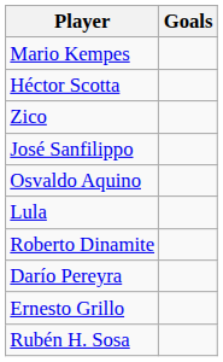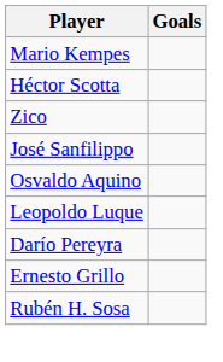 <table class= "wikitable sortable">
 <tr>
 <th>Player</th>
 <th>Goals</th>
 </tr>
 <tr>
 <td> <a href='#'>Mario Kempes</a></td>
 <td></td>
 </tr>
 <tr>
 <td> <a href='#'>Héctor Scotta</a></td>
 <td></td>
 </tr>
 <tr>
 <td> <a href='#'>Zico</a></td>
 <td></td>
 </tr>
 <tr>
 <td> <a href='#'>José Sanfilippo</a></td>
 <td></td>
 </tr>
 <tr>
 <td> <a href='#'>Osvaldo Aquino</a></td>
 <td></td>
 </tr>
 <tr>
-<td> <a href='#'>Lula</a></td>
-<td></td>
-</tr>
-<tr>
-<td> <a href='#'>Roberto Dinamite</a></td>
+<td> <a href='#'>Leopoldo Luque</a></td>
 <td></td>
 </tr>
 <tr>
 <td> <a href='#'>Darío Pereyra</a></td>
 <td></td>
 </tr>
 <tr>
 <td> <a href='#'>Ernesto Grillo</a></td>
 <td></td>
 </tr>
 <tr>
 <td> <a href='#'>Rubén H. Sosa</a></td>
 <td></td>
 </tr>
 </table>
